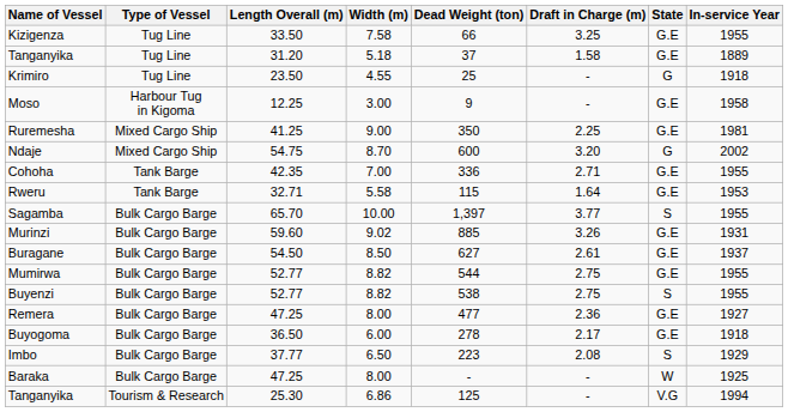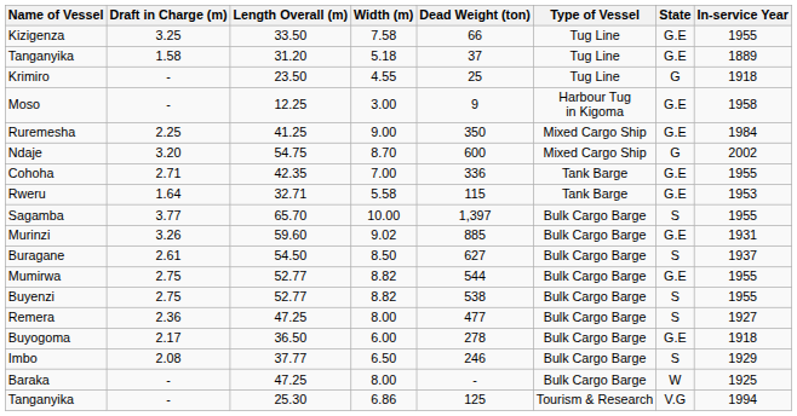 <table class="wikitable sortable" style="text-align: center;">
 <tr>
 <th style="text-align:left;">Name of Vessel</th>
-<th>Type of Vessel</th>
+<th>Draft in Charge (m)</th>
 <th>Length Overall (m)</th>
 <th>Width (m)</th>
 <th>Dead Weight (ton)</th>
-<th>Draft in Charge (m)</th>
+<th>Type of Vessel</th>
 <th>State</th>
 <th>In-service Year</th>
 </tr>
 <tr>
 <td style="text-align:left;">Kizigenza</td>
-<td>Tug Line</td>
+<td>3.25</td>
 <td>33.50</td>
 <td>7.58</td>
 <td>66</td>
-<td>3.25</td>
+<td>Tug Line</td>
 <td>G.E</td>
 <td>1955</td>
 </tr>
 <tr>
 <td style="text-align:left;">Tanganyika</td>
-<td>Tug Line</td>
+<td>1.58</td>
 <td>31.20</td>
 <td>5.18</td>
 <td>37</td>
-<td>1.58</td>
+<td>Tug Line</td>
 <td>G.E</td>
 <td>1889</td>
 </tr>
 <tr>
 <td style="text-align:left;">Krimiro</td>
-<td>Tug Line</td>
+<td>-</td>
 <td>23.50</td>
 <td>4.55</td>
 <td>25</td>
-<td>-</td>
+<td>Tug Line</td>
 <td>G</td>
 <td>1918</td>
 </tr>
 <tr>
 <td style="text-align:left;">Moso</td>
-<td>Harbour Tug<br>in Kigoma</td>
+<td>-</td>
 <td>12.25</td>
 <td>3.00</td>
 <td>9</td>
-<td>-</td>
+<td>Harbour Tug<br>in Kigoma</td>
 <td>G.E</td>
 <td>1958</td>
 </tr>
 <tr>
 <td style="text-align:left;">Ruremesha</td>
-<td>Mixed Cargo Ship</td>
+<td>2.25</td>
 <td>41.25</td>
 <td>9.00</td>
 <td>350</td>
-<td>2.25</td>
+<td>Mixed Cargo Ship</td>
 <td>G.E</td>
-<td>1981</td>
+<td>1984</td>
 </tr>
 <tr>
 <td style="text-align:left;">Ndaje</td>
-<td>Mixed Cargo Ship</td>
+<td>3.20</td>
 <td>54.75</td>
 <td>8.70</td>
 <td>600</td>
-<td>3.20</td>
+<td>Mixed Cargo Ship</td>
 <td>G</td>
 <td>2002</td>
 </tr>
 <tr>
 <td style="text-align:left;">Cohoha</td>
-<td>Tank Barge</td>
+<td>2.71</td>
 <td>42.35</td>
 <td>7.00</td>
 <td>336</td>
-<td>2.71</td>
+<td>Tank Barge</td>
 <td>G.E</td>
 <td>1955</td>
 </tr>
 <tr>
 <td style="text-align:left;">Rweru</td>
-<td>Tank Barge</td>
+<td>1.64</td>
 <td>32.71</td>
 <td>5.58</td>
 <td>115</td>
-<td>1.64</td>
+<td>Tank Barge</td>
 <td>G.E</td>
 <td>1953</td>
 </tr>
 <tr>
 <td style="text-align:left;">Sagamba</td>
-<td>Bulk Cargo Barge</td>
+<td>3.77</td>
 <td>65.70</td>
 <td>10.00</td>
 <td>1,397</td>
-<td>3.77</td>
+<td>Bulk Cargo Barge</td>
 <td>S</td>
 <td>1955</td>
 </tr>
 <tr>
 <td style="text-align:left;">Murinzi</td>
-<td>Bulk Cargo Barge</td>
+<td>3.26</td>
 <td>59.60</td>
 <td>9.02</td>
 <td>885</td>
-<td>3.26</td>
+<td>Bulk Cargo Barge</td>
 <td>G.E</td>
 <td>1931</td>
 </tr>
 <tr>
 <td style="text-align:left;">Buragane</td>
-<td>Bulk Cargo Barge</td>
+<td>2.61</td>
 <td>54.50</td>
 <td>8.50</td>
 <td>627</td>
-<td>2.61</td>
-<td>G.E</td>
+<td>Bulk Cargo Barge</td>
+<td>S</td>
 <td>1937</td>
 </tr>
 <tr>
 <td style="text-align:left;">Mumirwa</td>
-<td>Bulk Cargo Barge</td>
+<td>2.75</td>
 <td>52.77</td>
 <td>8.82</td>
 <td>544</td>
-<td>2.75</td>
+<td>Bulk Cargo Barge</td>
 <td>G.E</td>
 <td>1955</td>
 </tr>
 <tr>
 <td style="text-align:left;">Buyenzi</td>
-<td>Bulk Cargo Barge</td>
+<td>2.75</td>
 <td>52.77</td>
 <td>8.82</td>
 <td>538</td>
-<td>2.75</td>
+<td>Bulk Cargo Barge</td>
 <td>S</td>
 <td>1955</td>
 </tr>
 <tr>
 <td style="text-align:left;">Remera</td>
-<td>Bulk Cargo Barge</td>
+<td>2.36</td>
 <td>47.25</td>
 <td>8.00</td>
 <td>477</td>
-<td>2.36</td>
-<td>G.E</td>
+<td>Bulk Cargo Barge</td>
+<td>S</td>
 <td>1927</td>
 </tr>
 <tr>
 <td style="text-align:left;">Buyogoma</td>
-<td>Bulk Cargo Barge</td>
+<td>2.17</td>
 <td>36.50</td>
 <td>6.00</td>
 <td>278</td>
-<td>2.17</td>
+<td>Bulk Cargo Barge</td>
 <td>G.E</td>
 <td>1918</td>
 </tr>
 <tr>
 <td style="text-align:left;">Imbo</td>
-<td>Bulk Cargo Barge</td>
+<td>2.08</td>
 <td>37.77</td>
 <td>6.50</td>
-<td>223</td>
-<td>2.08</td>
+<td>246</td>
+<td>Bulk Cargo Barge</td>
 <td>S</td>
 <td>1929</td>
 </tr>
 <tr>
 <td style="text-align:left;">Baraka</td>
-<td>Bulk Cargo Barge</td>
+<td>-</td>
 <td>47.25</td>
 <td>8.00</td>
 <td>-</td>
-<td>-</td>
+<td>Bulk Cargo Barge</td>
 <td>W</td>
 <td>1925</td>
 </tr>
 <tr>
 <td style="text-align:left;">Tanganyika</td>
-<td>Tourism & Research</td>
+<td>-</td>
 <td>25.30</td>
 <td>6.86</td>
 <td>125</td>
-<td>-</td>
+<td>Tourism & Research</td>
 <td>V.G</td>
 <td>1994</td>
 </tr>
 </table>
